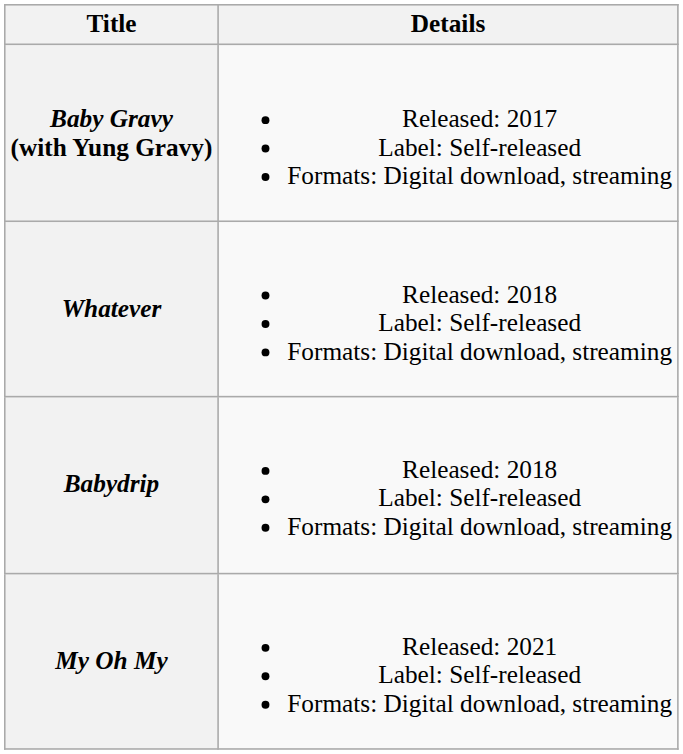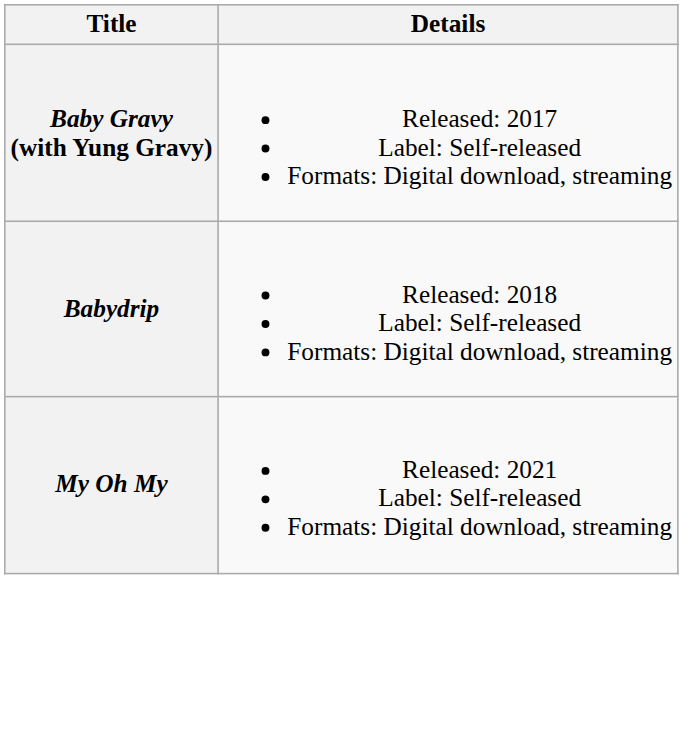 <table class="wikitable plainrowheaders" style="text-align:center">
 <tr>
 <th scope="col" rowspan="1">Title</th>
 <th scope="col" rowspan="1">Details</th>
 </tr>
 <tr>
 <th scope="row"><em>Baby Gravy</em><br><span>(with Yung Gravy)</span></th>
 <td><br><ul><li>Released: 2017</li><li>Label: Self-released</li><li>Formats: Digital download, streaming</li></ul></td>
 </tr>
 <tr>
-<th scope="row"><em>Whatever</em><br></th>
-<td><br><ul><li>Released: 2018</li><li>Label: Self-released</li><li>Formats: Digital download, streaming</li></ul></td>
-</tr>
-<tr>
 <th scope="row"><em>Babydrip</em><br></th>
 <td><br><ul><li>Released: 2018</li><li>Label: Self-released</li><li>Formats: Digital download, streaming</li></ul></td>
 </tr>
 <tr>
 <th scope="row"><em>My Oh My</em></th>
 <td><br><ul><li>Released: 2021</li><li>Label: Self-released</li><li>Formats: Digital download, streaming</li></ul></td>
 </tr>
 </table>
